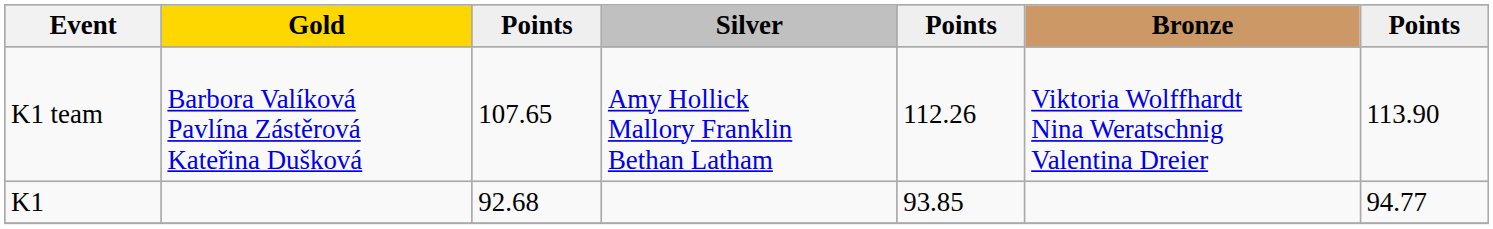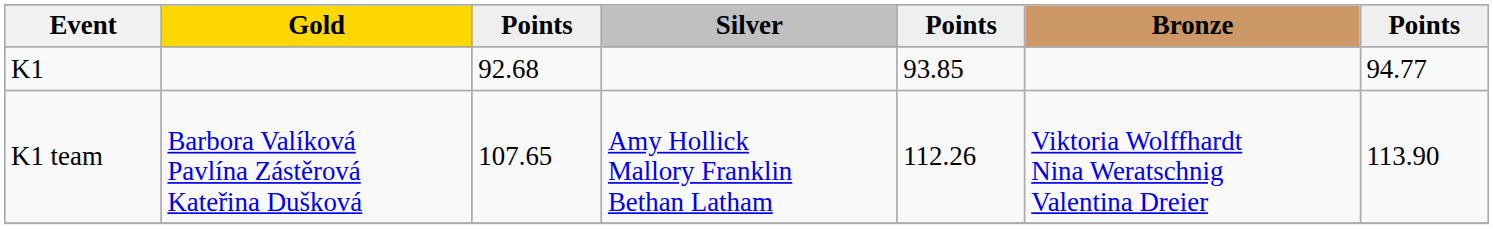 <table class="wikitable" width=100%>
 <tr>
 <th>Event</th>
 <td align=center bgcolor="gold"><strong>Gold</strong></td>
 <td align=center bgcolor="EFEFEF"><strong>Points</strong></td>
 <td align=center bgcolor="silver"><strong>Silver</strong></td>
 <td align=center bgcolor="EFEFEF"><strong>Points</strong></td>
 <td align=center bgcolor="CC9966"><strong>Bronze</strong></td>
 <td align=center bgcolor="EFEFEF"><strong>Points</strong></td>
 </tr>
 <tr>
+<td>K1</td>
+<td></td>
+<td>92.68</td>
+<td></td>
+<td>93.85</td>
+<td></td>
+<td>94.77</td>
+</tr>
+<tr>
 <td>K1 team</td>
 <td><br><a href='#'>Barbora Valíková</a><br><a href='#'>Pavlína Zástěrová</a><br><a href='#'>Kateřina Dušková</a></td>
 <td>107.65</td>
 <td><br><a href='#'>Amy Hollick</a><br><a href='#'>Mallory Franklin</a><br><a href='#'>Bethan Latham</a></td>
 <td>112.26</td>
 <td><br><a href='#'>Viktoria Wolffhardt</a><br><a href='#'>Nina Weratschnig</a><br><a href='#'>Valentina Dreier</a></td>
 <td>113.90</td>
 </tr>
 <tr>
-<td>K1</td>
-<td></td>
-<td>92.68</td>
-<td></td>
-<td>93.85</td>
-<td></td>
-<td>94.77</td>
-</tr>
-<tr>
 </tr>
 </table>
